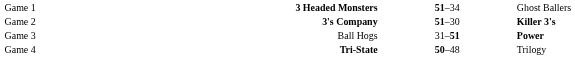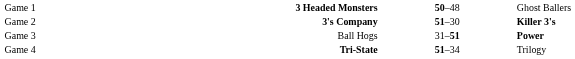 <table style="width:100%;" cellspacing="1">
 <tr>
 <th width=15%></th>
 <th width=25%></th>
 <th width=10%></th>
 <th width=25%></th>
 </tr>
 <tr style=font-size:90%>
 <td align=right>Game 1</td>
 <td align=right><strong>3 Headed Monsters</strong></td>
-<td align=center><strong>51</strong>–34</td>
+<td align=center><strong>50</strong>–48</td>
 <td>Ghost Ballers</td>
 <td></td>
 </tr>
 <tr style=font-size:90%>
 <td align=right>Game 2</td>
 <td align=right><strong>3's Company</strong></td>
 <td align=center><strong>51</strong>–30</td>
 <td><strong>Killer 3's</strong></td>
 <td></td>
 </tr>
 <tr style=font-size:90%>
 <td align=right>Game 3</td>
 <td align=right>Ball Hogs</td>
 <td align=center>31–<strong>51</strong></td>
 <td><strong>Power</strong></td>
 <td></td>
 </tr>
 <tr style=font-size:90%>
 <td align=right>Game 4</td>
 <td align=right><strong>Tri-State</strong></td>
-<td align=center><strong>50</strong>–48</td>
+<td align=center><strong>51</strong>–34</td>
 <td>Trilogy</td>
 <td></td>
 </tr>
 </table>
